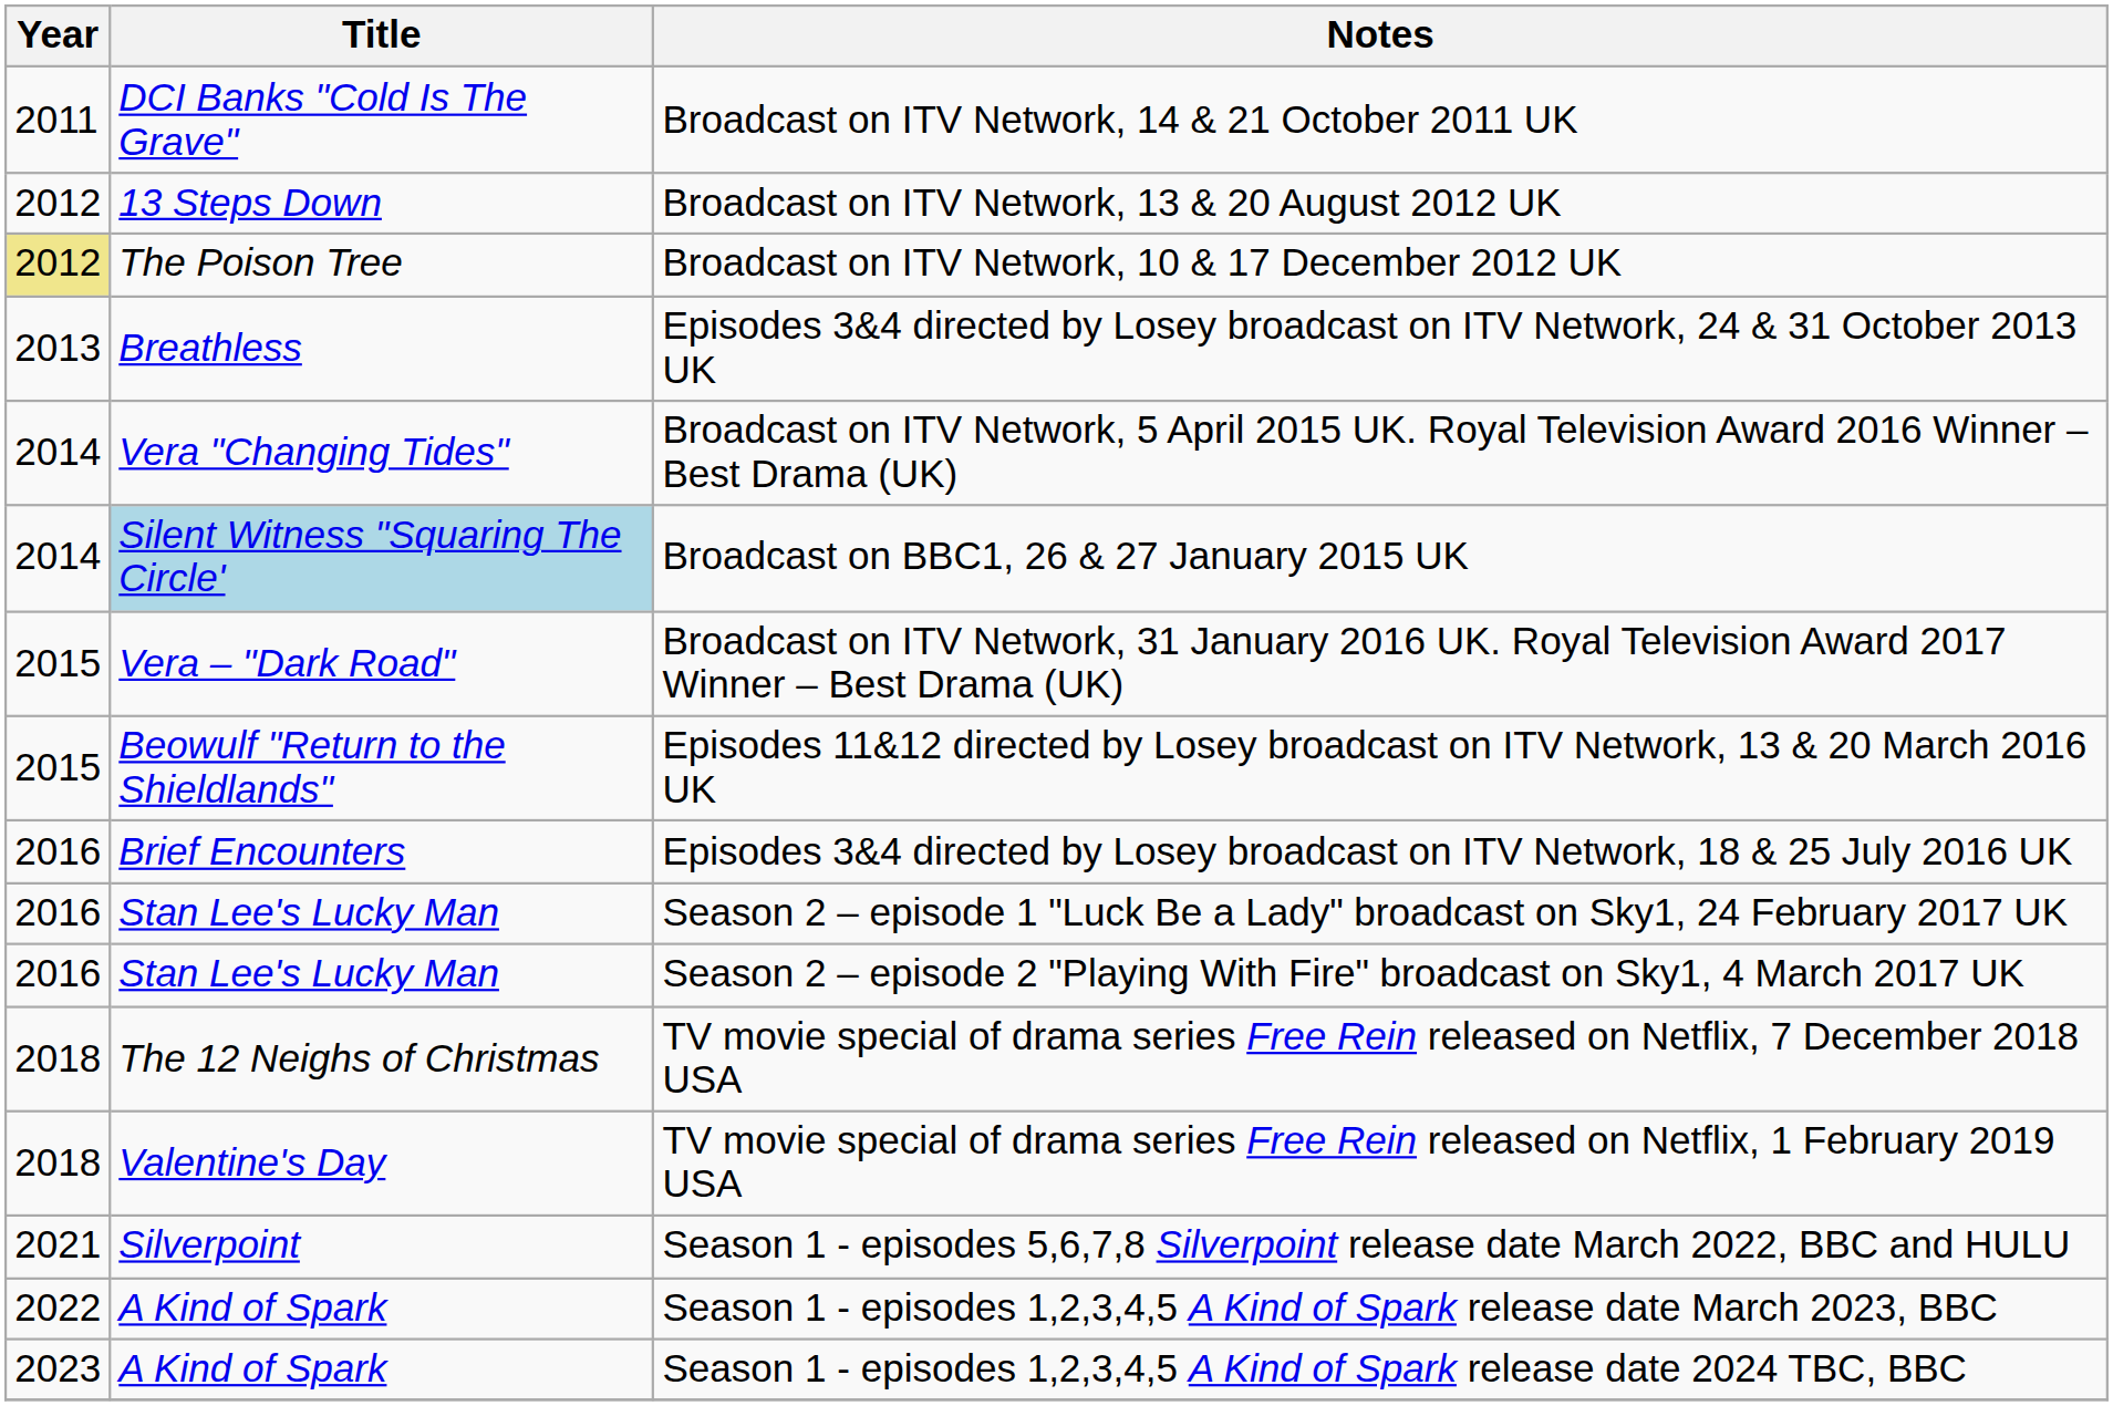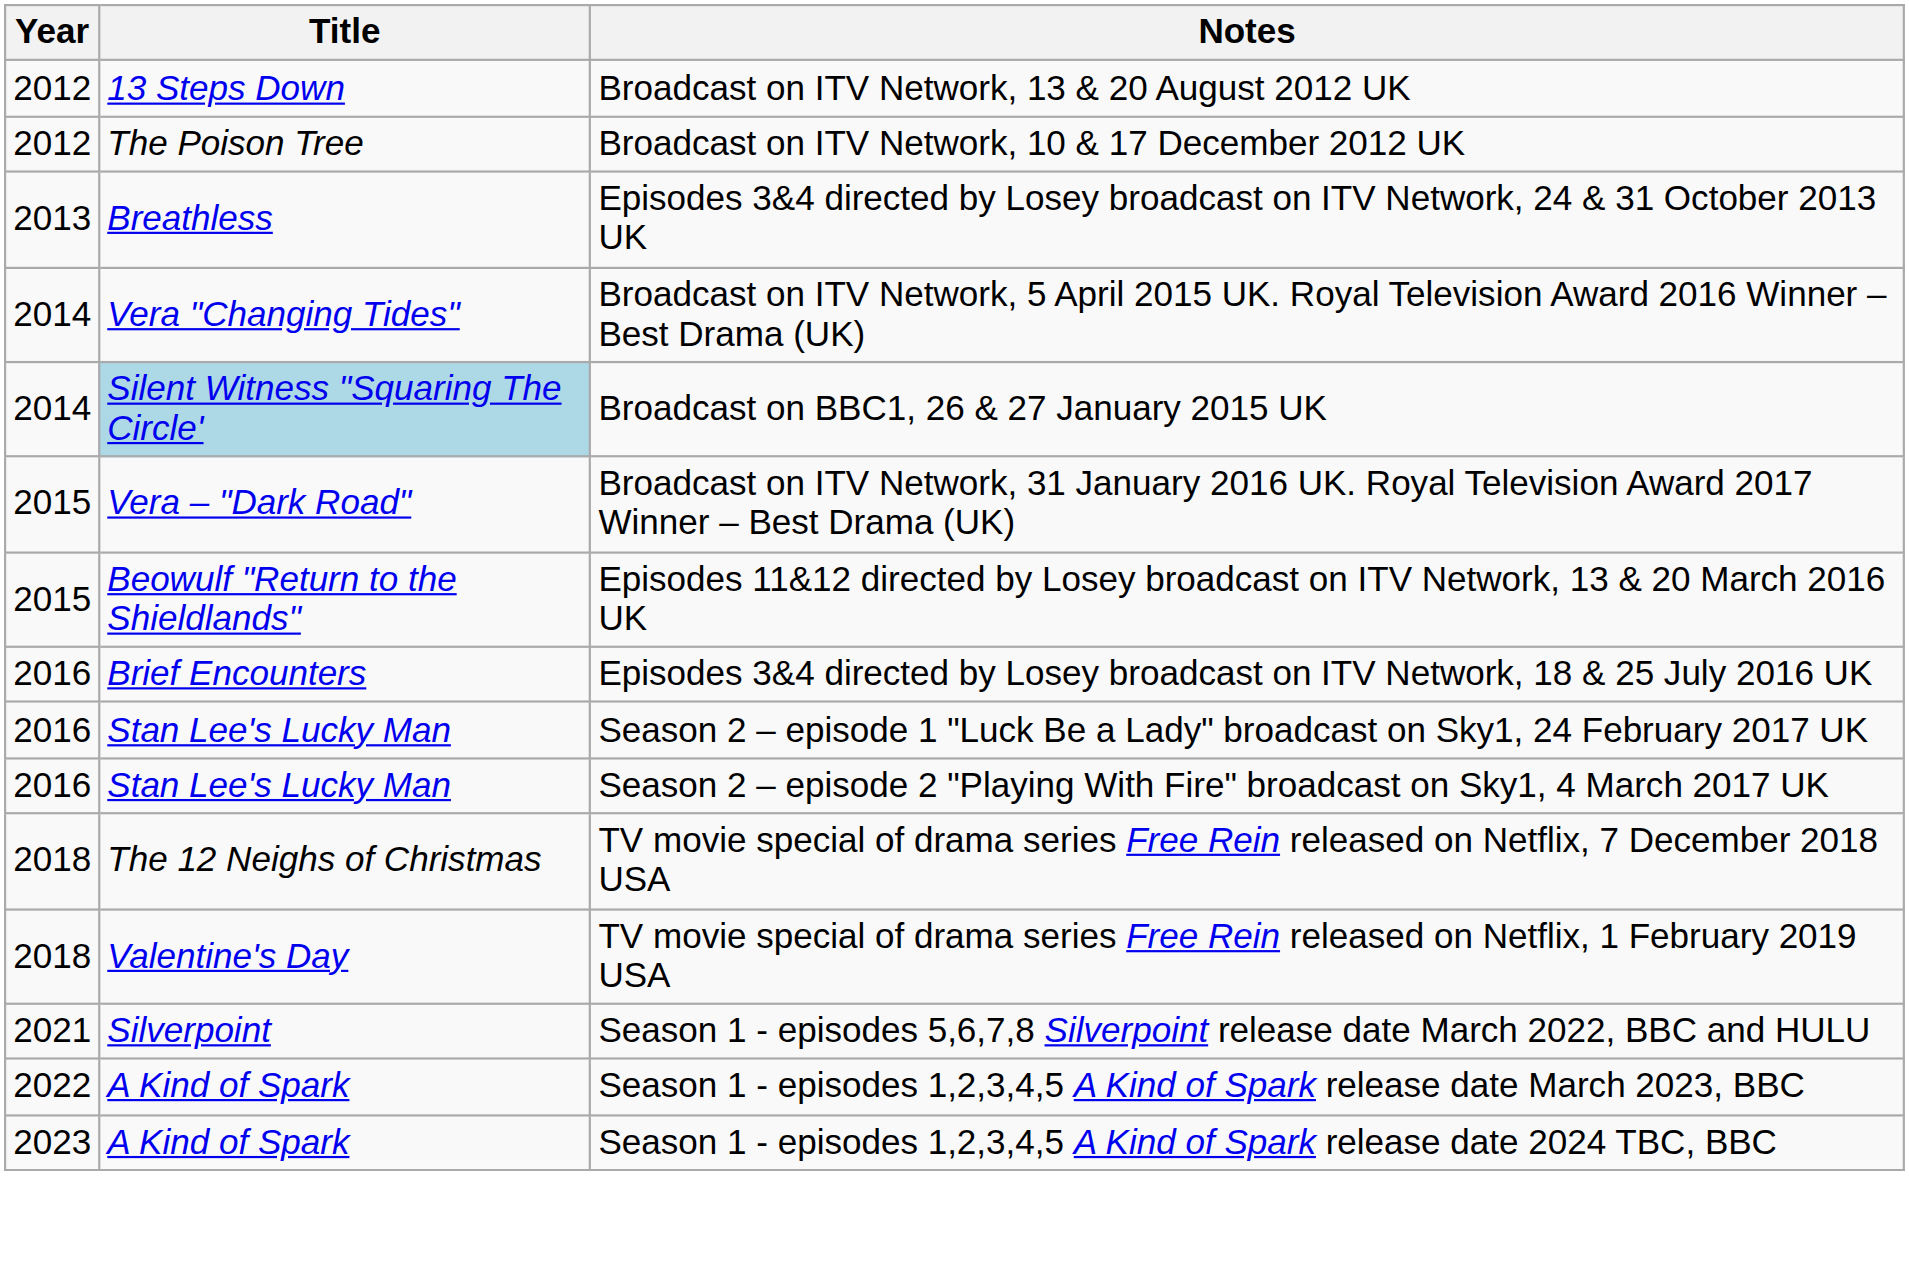 <table class = "wikitable">
 <tr>
 <th>Year</th>
 <th>Title</th>
 <th>Notes</th>
 </tr>
 <tr>
-<td>2011</td>
-<td><em><a href='#'>DCI Banks "Cold Is The Grave"</a></em></td>
-<td>Broadcast on ITV Network, 14 & 21 October 2011 UK</td>
-</tr>
-<tr>
 <td>2012</td>
 <td><em><a href='#'>13 Steps Down</a></em></td>
 <td>Broadcast on ITV Network, 13 & 20 August 2012 UK</td>
 </tr>
 <tr>
-<td style="background: khaki;">2012</td>
+<td>2012</td>
 <td><em>The Poison Tree</em></td>
 <td>Broadcast on ITV Network, 10 & 17 December 2012 UK</td>
 </tr>
 <tr>
 <td>2013</td>
 <td><em><a href='#'>Breathless</a></em></td>
 <td>Episodes 3&4 directed by Losey broadcast on ITV Network, 24 & 31 October 2013 UK</td>
 </tr>
 <tr>
 <td>2014</td>
 <td><em><a href='#'>Vera "Changing Tides"</a></em></td>
 <td>Broadcast on ITV Network, 5 April 2015 UK. Royal Television Award 2016 Winner – Best Drama (UK)</td>
 </tr>
 <tr>
 <td>2014</td>
 <td style="background: lightblue;"><em><a href='#'>Silent Witness "Squaring The Circle'</a></em></td>
 <td>Broadcast on BBC1, 26 & 27 January 2015 UK</td>
 </tr>
 <tr>
 <td>2015</td>
 <td><em><a href='#'>Vera – "Dark Road"</a></em></td>
 <td>Broadcast on ITV Network, 31 January 2016 UK. Royal Television Award 2017 Winner – Best Drama (UK)</td>
 </tr>
 <tr>
 <td>2015</td>
 <td><em><a href='#'>Beowulf "Return to the Shieldlands"</a></em></td>
 <td>Episodes 11&12 directed by Losey broadcast on ITV Network, 13 & 20 March 2016 UK</td>
 </tr>
 <tr>
 <td>2016</td>
 <td><em><a href='#'>Brief Encounters</a></em></td>
 <td>Episodes 3&4 directed by Losey broadcast on ITV Network, 18 & 25 July 2016 UK</td>
 </tr>
 <tr>
 <td>2016</td>
 <td><em><a href='#'>Stan Lee's Lucky Man</a></em></td>
 <td>Season 2 – episode 1 "Luck Be a Lady" broadcast on Sky1, 24 February 2017 UK</td>
 </tr>
 <tr>
 <td>2016</td>
 <td><em><a href='#'>Stan Lee's Lucky Man</a></em></td>
 <td>Season 2 – episode 2  "Playing With Fire" broadcast on Sky1, 4 March 2017 UK</td>
 </tr>
 <tr>
 <td>2018</td>
 <td><em>The 12 Neighs of Christmas</em></td>
 <td>TV movie special of drama series <em><a href='#'>Free Rein</a></em> released on Netflix, 7 December 2018 USA</td>
 </tr>
 <tr>
 <td>2018</td>
 <td><em><a href='#'>Valentine's Day</a></em></td>
 <td>TV movie special of drama series <em><a href='#'>Free Rein</a></em> released on Netflix, 1 February 2019 USA</td>
 </tr>
 <tr>
 <td>2021</td>
 <td><em><a href='#'>Silverpoint</a></em></td>
 <td>Season 1 - episodes 5,6,7,8 <em><a href='#'>Silverpoint</a></em> release date March 2022, BBC and HULU</td>
 </tr>
 <tr>
 <td>2022</td>
 <td><em><a href='#'>A Kind of Spark</a></em></td>
 <td>Season 1 - episodes 1,2,3,4,5  <em><a href='#'>A Kind of Spark</a></em> release date March 2023, BBC</td>
 </tr>
 <tr>
 <td>2023</td>
 <td><em><a href='#'>A Kind of Spark</a></em></td>
 <td>Season 1 - episodes 1,2,3,4,5  <em><a href='#'>A Kind of Spark</a></em> release date 2024 TBC, BBC</td>
 </tr>
 <tr>
 </tr>
 </table>
